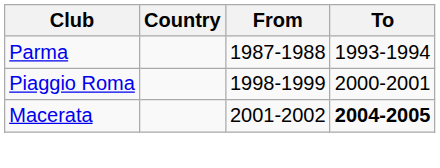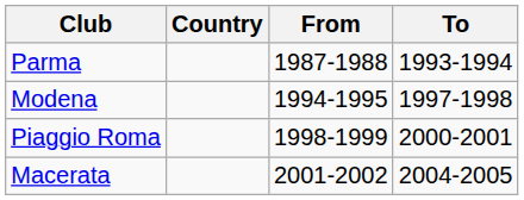 <table class="wikitable">
 <tr>
 <th align="center"><strong>Club</strong></th>
 <th align="center"><strong>Country</strong></th>
 <th align="center"><strong>From</strong></th>
 <th align="center"><strong>To</strong></th>
 </tr>
 <tr align="left">
 <td><a href='#'>Parma</a></td>
 <td></td>
 <td>1987-1988</td>
 <td>1993-1994</td>
 </tr>
+<tr align="left">
+<td><a href='#'>Modena</a></td>
+<td></td>
+<td>1994-1995</td>
+<td>1997-1998</td>
+</tr>
 <tr align=left>
 <td><a href='#'>Piaggio Roma</a></td>
 <td></td>
 <td>1998-1999</td>
 <td>2000-2001</td>
 </tr>
 <tr align="left">
 <td><a href='#'>Macerata</a></td>
 <td></td>
 <td>2001-2002</td>
-<td><strong>2004-2005</strong></td>
+<td>2004-2005</td>
 </tr>
 </table>
